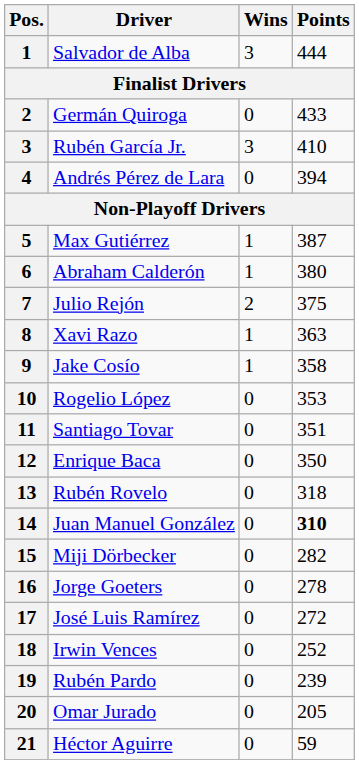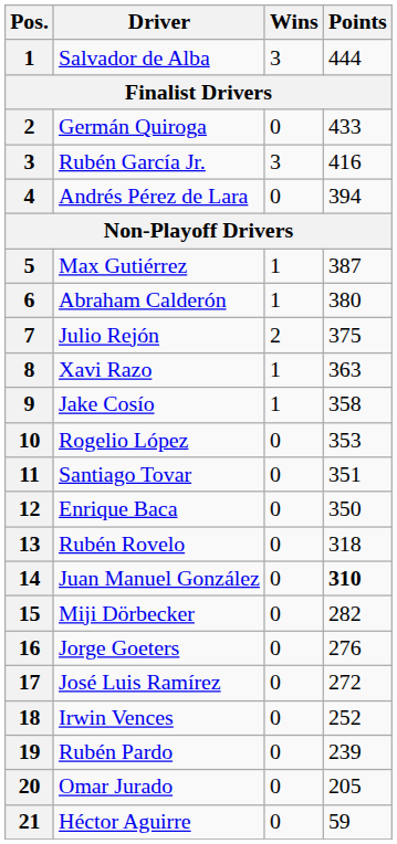 <table class="wikitable">
 <tr>
 <th>Pos.</th>
 <th>Driver</th>
 <th>Wins</th>
 <th>Points</th>
 </tr>
 <tr>
 <th>1</th>
 <td><a href='#'>Salvador de Alba</a></td>
 <td>3</td>
 <td>444</td>
 </tr>
 <tr>
 <th colspan="4">Finalist Drivers</th>
 </tr>
 <tr>
 <th>2</th>
 <td><a href='#'>Germán Quiroga</a></td>
 <td>0</td>
 <td>433</td>
 </tr>
 <tr>
 <th>3</th>
 <td><a href='#'>Rubén García Jr.</a></td>
 <td>3</td>
-<td>410</td>
+<td>416</td>
 </tr>
 <tr>
 <th>4</th>
 <td><a href='#'>Andrés Pérez de Lara</a></td>
 <td>0</td>
 <td>394</td>
 </tr>
 <tr>
 <th colspan="4">Non-Playoff Drivers</th>
 </tr>
 <tr>
 <th>5</th>
 <td><a href='#'>Max Gutiérrez</a></td>
 <td>1</td>
 <td>387</td>
 </tr>
 <tr>
 <th>6</th>
 <td><a href='#'>Abraham Calderón</a></td>
 <td>1</td>
 <td>380</td>
 </tr>
 <tr>
 <th>7</th>
 <td><a href='#'>Julio Rejón</a></td>
 <td>2</td>
 <td>375</td>
 </tr>
 <tr>
 <th>8</th>
 <td><a href='#'>Xavi Razo</a></td>
 <td>1</td>
 <td>363</td>
 </tr>
 <tr>
 <th>9</th>
 <td><a href='#'>Jake Cosío</a></td>
 <td>1</td>
 <td>358</td>
 </tr>
 <tr>
 <th>10</th>
 <td><a href='#'>Rogelio López</a></td>
 <td>0</td>
 <td>353</td>
 </tr>
 <tr>
 <th>11</th>
 <td><a href='#'>Santiago Tovar</a></td>
 <td>0</td>
 <td>351</td>
 </tr>
 <tr>
 <th>12</th>
 <td><a href='#'>Enrique Baca</a></td>
 <td>0</td>
 <td>350</td>
 </tr>
 <tr>
 <th>13</th>
 <td><a href='#'>Rubén Rovelo</a></td>
 <td>0</td>
 <td>318</td>
 </tr>
 <tr>
 <th>14</th>
 <td><a href='#'>Juan Manuel González</a></td>
 <td>0</td>
 <td><strong>310</strong></td>
 </tr>
 <tr>
 <th>15</th>
 <td><a href='#'>Miji Dörbecker</a></td>
 <td>0</td>
 <td>282</td>
 </tr>
 <tr>
 <th>16</th>
 <td><a href='#'>Jorge Goeters</a></td>
 <td>0</td>
-<td>278</td>
+<td>276</td>
 </tr>
 <tr>
 <th>17</th>
 <td><a href='#'>José Luis Ramírez</a></td>
 <td>0</td>
 <td>272</td>
 </tr>
 <tr>
 <th>18</th>
 <td><a href='#'>Irwin Vences</a></td>
 <td>0</td>
 <td>252</td>
 </tr>
 <tr>
 <th>19</th>
 <td><a href='#'>Rubén Pardo</a></td>
 <td>0</td>
 <td>239</td>
 </tr>
 <tr>
 <th>20</th>
 <td><a href='#'>Omar Jurado</a></td>
 <td>0</td>
 <td>205</td>
 </tr>
 <tr>
 <th>21</th>
 <td><a href='#'>Héctor Aguirre</a></td>
 <td>0</td>
 <td>59</td>
 </tr>
 </table>
